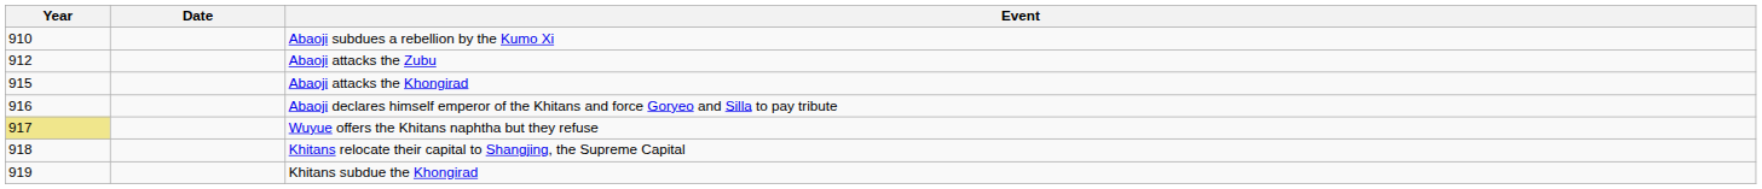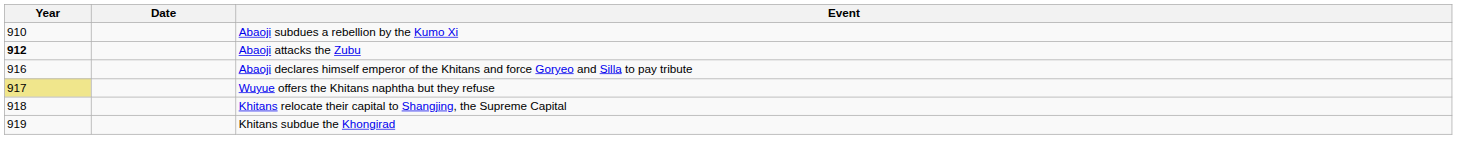 <table class="wikitable" width="100%">
 <tr>
 <th style="width:6%">Year</th>
 <th style="width:10%">Date</th>
 <th>Event</th>
 </tr>
 <tr>
 <td>910</td>
 <td></td>
 <td><a href='#'>Abaoji</a> subdues a rebellion by the <a href='#'>Kumo Xi</a></td>
 </tr>
 <tr>
-<td>912</td>
+<td><strong>912</strong></td>
 <td></td>
 <td><a href='#'>Abaoji</a> attacks the <a href='#'>Zubu</a></td>
-</tr>
-<tr>
-<td>915</td>
-<td></td>
-<td><a href='#'>Abaoji</a> attacks the <a href='#'>Khongirad</a></td>
 </tr>
 <tr>
 <td>916</td>
 <td></td>
 <td><a href='#'>Abaoji</a> declares himself emperor of the Khitans and force <a href='#'>Goryeo</a> and <a href='#'>Silla</a> to pay tribute</td>
 </tr>
 <tr>
 <td style="background: khaki;">917</td>
 <td></td>
 <td><a href='#'>Wuyue</a> offers the Khitans naphtha but they refuse</td>
 </tr>
 <tr>
 <td>918</td>
 <td></td>
 <td><a href='#'>Khitans</a> relocate their capital to <a href='#'>Shangjing</a>, the Supreme Capital</td>
 </tr>
 <tr>
 <td>919</td>
 <td></td>
 <td>Khitans subdue the <a href='#'>Khongirad</a></td>
 </tr>
 </table>
